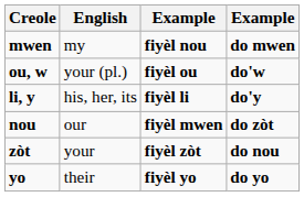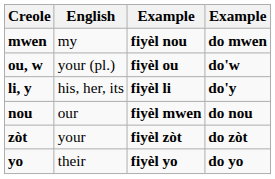 <table class="wikitable">
 <tr>
 <th>Creole</th>
 <th>English</th>
 <th>Example</th>
 <th>Example</th>
 </tr>
 <tr>
 <td><strong>mwen</strong></td>
 <td>my</td>
 <td><strong>fiyèl nou</strong></td>
 <td><strong>do mwen</strong></td>
 </tr>
 <tr>
 <td><strong>ou, w</strong></td>
 <td>your (pl.)</td>
 <td><strong>fiyèl ou</strong></td>
 <td><strong>do'w</strong></td>
 </tr>
 <tr>
 <td><strong>li, y</strong></td>
 <td>his, her, its</td>
 <td><strong>fiyèl li</strong></td>
 <td><strong>do'y</strong></td>
 </tr>
 <tr>
 <td><strong>nou</strong></td>
 <td>our</td>
 <td><strong>fiyèl mwen</strong></td>
-<td><strong>do zòt</strong></td>
+<td><strong>do nou</strong></td>
 </tr>
 <tr>
 <td><strong>zòt</strong></td>
 <td>your</td>
 <td><strong>fiyèl zòt</strong></td>
-<td><strong>do nou</strong></td>
+<td><strong>do zòt</strong></td>
 </tr>
 <tr>
 <td><strong>yo</strong></td>
 <td>their</td>
 <td><strong>fiyèl yo</strong></td>
 <td><strong>do yo</strong></td>
 </tr>
 </table>
